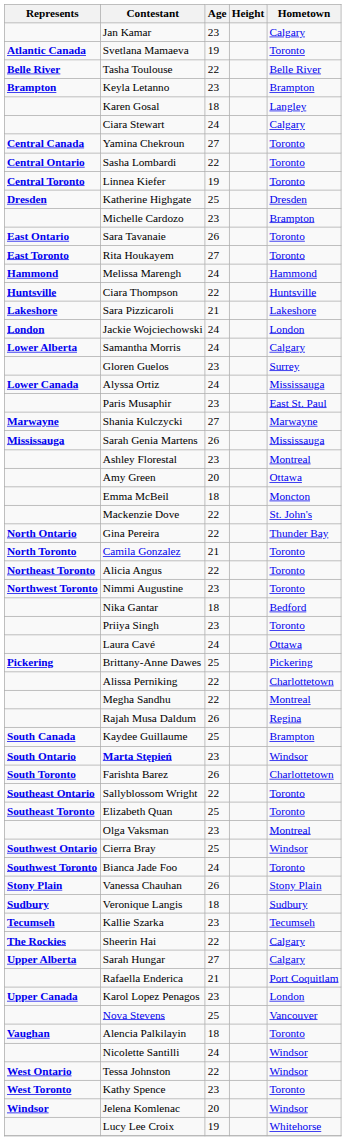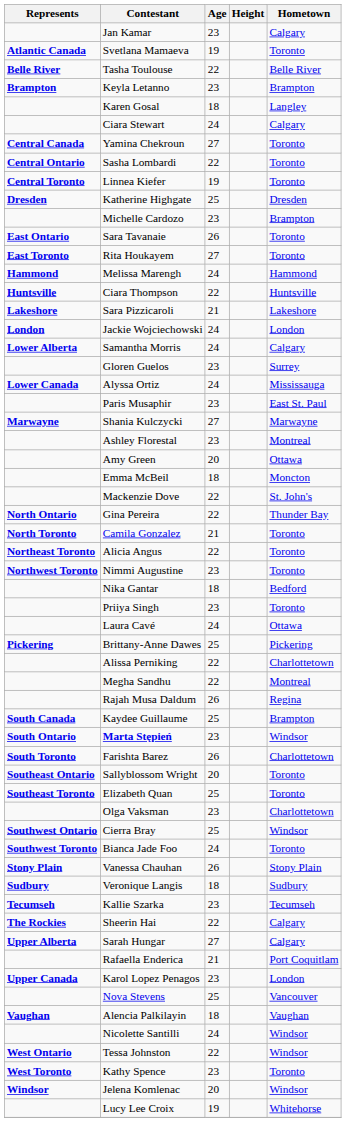 <table class="wikitable sortable" style="font-size: 95%;">
 <tr>
 <th>Represents</th>
 <th>Contestant</th>
 <th>Age</th>
 <th>Height</th>
 <th>Hometown</th>
 </tr>
 <tr>
 <td><strong></strong></td>
 <td>Jan Kamar</td>
 <td>23</td>
 <td></td>
 <td><a href='#'>Calgary</a></td>
 </tr>
 <tr>
 <td> <strong><a href='#'>Atlantic Canada</a></strong></td>
 <td>Svetlana Mamaeva</td>
 <td>19</td>
 <td></td>
 <td><a href='#'>Toronto</a></td>
 </tr>
 <tr>
 <td> <strong><a href='#'>Belle River</a></strong></td>
 <td>Tasha Toulouse</td>
 <td>22</td>
 <td></td>
 <td><a href='#'>Belle River</a></td>
 </tr>
 <tr>
 <td> <strong><a href='#'>Brampton</a></strong></td>
 <td>Keyla Letanno</td>
 <td>23</td>
 <td></td>
 <td><a href='#'>Brampton</a></td>
 </tr>
 <tr>
 <td><strong></strong></td>
 <td>Karen Gosal</td>
 <td>18</td>
 <td></td>
 <td><a href='#'>Langley</a></td>
 </tr>
 <tr>
 <td><strong></strong></td>
 <td>Ciara Stewart</td>
 <td>24</td>
 <td></td>
 <td><a href='#'>Calgary</a></td>
 </tr>
 <tr>
 <td> <strong><a href='#'>Central Canada</a></strong></td>
 <td>Yamina Chekroun</td>
 <td>27</td>
 <td></td>
 <td><a href='#'>Toronto</a></td>
 </tr>
 <tr>
 <td> <strong><a href='#'>Central Ontario</a></strong></td>
 <td>Sasha Lombardi</td>
 <td>22</td>
 <td></td>
 <td><a href='#'>Toronto</a></td>
 </tr>
 <tr>
 <td> <strong><a href='#'>Central Toronto</a></strong></td>
 <td>Linnea Kiefer</td>
 <td>19</td>
 <td></td>
 <td><a href='#'>Toronto</a></td>
 </tr>
 <tr>
 <td> <strong><a href='#'>Dresden</a></strong></td>
 <td>Katherine Highgate</td>
 <td>25</td>
 <td></td>
 <td><a href='#'>Dresden</a></td>
 </tr>
 <tr>
 <td><strong></strong></td>
 <td>Michelle Cardozo</td>
 <td>23</td>
 <td></td>
 <td><a href='#'>Brampton</a></td>
 </tr>
 <tr>
 <td> <strong><a href='#'>East Ontario</a></strong></td>
 <td>Sara Tavanaie</td>
 <td>26</td>
 <td></td>
 <td><a href='#'>Toronto</a></td>
 </tr>
 <tr>
 <td> <strong><a href='#'>East Toronto</a></strong></td>
 <td>Rita Houkayem</td>
 <td>27</td>
 <td></td>
 <td><a href='#'>Toronto</a></td>
 </tr>
 <tr>
 <td> <strong><a href='#'>Hammond</a></strong></td>
 <td>Melissa Marengh</td>
 <td>24</td>
 <td></td>
 <td><a href='#'>Hammond</a></td>
 </tr>
 <tr>
 <td> <strong><a href='#'>Huntsville</a></strong></td>
 <td>Ciara Thompson</td>
 <td>22</td>
 <td></td>
 <td><a href='#'>Huntsville</a></td>
 </tr>
 <tr>
 <td> <strong><a href='#'>Lakeshore</a></strong></td>
 <td>Sara Pizzicaroli</td>
 <td>21</td>
 <td></td>
 <td><a href='#'>Lakeshore</a></td>
 </tr>
 <tr>
 <td> <strong><a href='#'>London</a></strong></td>
 <td>Jackie Wojciechowski</td>
 <td>24</td>
 <td></td>
 <td><a href='#'>London</a></td>
 </tr>
 <tr>
 <td> <strong><a href='#'>Lower Alberta</a></strong></td>
 <td>Samantha Morris</td>
 <td>24</td>
 <td></td>
 <td><a href='#'>Calgary</a></td>
 </tr>
 <tr>
 <td><strong></strong></td>
 <td>Gloren Guelos</td>
 <td>23</td>
 <td></td>
 <td><a href='#'>Surrey</a></td>
 </tr>
 <tr>
 <td> <strong><a href='#'>Lower Canada</a></strong></td>
 <td>Alyssa Ortiz</td>
 <td>24</td>
 <td></td>
 <td><a href='#'>Mississauga</a></td>
 </tr>
 <tr>
 <td><strong></strong></td>
 <td>Paris Musaphir</td>
 <td>23</td>
 <td></td>
 <td><a href='#'>East St. Paul</a></td>
 </tr>
 <tr>
 <td> <strong><a href='#'>Marwayne</a></strong></td>
 <td>Shania Kulczycki</td>
 <td>27</td>
 <td></td>
 <td><a href='#'>Marwayne</a></td>
 </tr>
 <tr>
-<td> <strong><a href='#'>Mississauga</a></strong></td>
-<td>Sarah Genia Martens</td>
-<td>26</td>
-<td></td>
-<td><a href='#'>Mississauga</a></td>
-</tr>
-<tr>
 <td><strong></strong></td>
 <td>Ashley Florestal</td>
 <td>23</td>
 <td></td>
 <td><a href='#'>Montreal</a></td>
 </tr>
 <tr>
 <td><strong></strong></td>
 <td>Amy Green</td>
 <td>20</td>
 <td></td>
 <td><a href='#'>Ottawa</a></td>
 </tr>
 <tr>
 <td><strong></strong></td>
 <td>Emma McBeil</td>
 <td>18</td>
 <td></td>
 <td><a href='#'>Moncton</a></td>
 </tr>
 <tr>
 <td><strong></strong></td>
 <td>Mackenzie Dove</td>
 <td>22</td>
 <td></td>
 <td><a href='#'>St. John's</a></td>
 </tr>
 <tr>
 <td> <strong><a href='#'>North Ontario</a></strong></td>
 <td>Gina Pereira</td>
 <td>22</td>
 <td></td>
 <td><a href='#'>Thunder Bay</a></td>
 </tr>
 <tr>
 <td> <strong><a href='#'>North Toronto</a></strong></td>
 <td><a href='#'>Camila Gonzalez</a></td>
 <td>21</td>
 <td></td>
 <td><a href='#'>Toronto</a></td>
 </tr>
 <tr>
 <td> <strong><a href='#'>Northeast Toronto</a></strong></td>
 <td>Alicia Angus</td>
 <td>22</td>
 <td></td>
 <td><a href='#'>Toronto</a></td>
 </tr>
 <tr>
 <td> <strong><a href='#'>Northwest Toronto</a></strong></td>
 <td>Nimmi Augustine</td>
 <td>23</td>
 <td></td>
 <td><a href='#'>Toronto</a></td>
 </tr>
 <tr>
 <td><strong></strong></td>
 <td>Nika Gantar</td>
 <td>18</td>
 <td></td>
 <td><a href='#'>Bedford</a></td>
 </tr>
 <tr>
 <td><strong></strong></td>
 <td>Priiya Singh</td>
 <td>23</td>
 <td></td>
 <td><a href='#'>Toronto</a></td>
 </tr>
 <tr>
 <td><strong></strong></td>
 <td>Laura Cavé</td>
 <td>24</td>
 <td></td>
 <td><a href='#'>Ottawa</a></td>
 </tr>
 <tr>
 <td> <strong><a href='#'>Pickering</a></strong></td>
 <td>Brittany-Anne Dawes</td>
 <td>25</td>
 <td></td>
 <td><a href='#'>Pickering</a></td>
 </tr>
 <tr>
 <td><strong></strong></td>
 <td>Alissa Perniking</td>
 <td>22</td>
 <td></td>
 <td><a href='#'>Charlottetown</a></td>
 </tr>
 <tr>
 <td><strong></strong></td>
 <td>Megha Sandhu</td>
 <td>22</td>
 <td></td>
 <td><a href='#'>Montreal</a></td>
 </tr>
 <tr>
 <td><strong></strong></td>
 <td>Rajah Musa Daldum</td>
 <td>26</td>
 <td></td>
 <td><a href='#'>Regina</a></td>
 </tr>
 <tr>
 <td> <strong><a href='#'>South Canada</a></strong></td>
 <td>Kaydee Guillaume</td>
 <td>25</td>
 <td></td>
 <td><a href='#'>Brampton</a></td>
 </tr>
 <tr>
 <td> <strong><a href='#'>South Ontario</a></strong></td>
 <td><strong><a href='#'>Marta Stępień</a></strong></td>
 <td>23</td>
 <td></td>
 <td><a href='#'>Windsor</a></td>
 </tr>
 <tr>
 <td> <strong><a href='#'>South Toronto</a></strong></td>
 <td>Farishta Barez</td>
 <td>26</td>
 <td></td>
 <td><a href='#'>Charlottetown</a></td>
 </tr>
 <tr>
 <td> <strong><a href='#'>Southeast Ontario</a></strong></td>
 <td>Sallyblossom Wright</td>
-<td>22</td>
+<td>20</td>
 <td></td>
 <td><a href='#'>Toronto</a></td>
 </tr>
 <tr>
 <td> <strong><a href='#'>Southeast Toronto</a></strong></td>
 <td>Elizabeth Quan</td>
 <td>25</td>
 <td></td>
 <td><a href='#'>Toronto</a></td>
 </tr>
 <tr>
 <td><strong></strong></td>
 <td>Olga Vaksman</td>
 <td>23</td>
 <td></td>
-<td><a href='#'>Montreal</a></td>
+<td><a href='#'>Charlottetown</a></td>
 </tr>
 <tr>
 <td> <strong><a href='#'>Southwest Ontario</a></strong></td>
 <td>Cierra Bray</td>
 <td>25</td>
 <td></td>
 <td><a href='#'>Windsor</a></td>
 </tr>
 <tr>
 <td> <strong><a href='#'>Southwest Toronto</a></strong></td>
 <td>Bianca Jade Foo</td>
 <td>24</td>
 <td></td>
 <td><a href='#'>Toronto</a></td>
 </tr>
 <tr>
 <td> <strong><a href='#'>Stony Plain</a></strong></td>
 <td>Vanessa Chauhan</td>
 <td>26</td>
 <td></td>
 <td><a href='#'>Stony Plain</a></td>
 </tr>
 <tr>
 <td> <strong><a href='#'>Sudbury</a></strong></td>
 <td>Veronique Langis</td>
 <td>18</td>
 <td></td>
 <td><a href='#'>Sudbury</a></td>
 </tr>
 <tr>
 <td> <strong><a href='#'>Tecumseh</a></strong></td>
 <td>Kallie Szarka</td>
 <td>23</td>
 <td></td>
 <td><a href='#'>Tecumseh</a></td>
 </tr>
 <tr>
 <td> <strong><a href='#'>The Rockies</a></strong></td>
 <td>Sheerin Hai</td>
 <td>22</td>
 <td></td>
 <td><a href='#'>Calgary</a></td>
 </tr>
 <tr>
 <td> <strong><a href='#'>Upper Alberta</a></strong></td>
 <td>Sarah Hungar</td>
 <td>27</td>
 <td></td>
 <td><a href='#'>Calgary</a></td>
 </tr>
 <tr>
 <td><strong></strong></td>
 <td>Rafaella Enderica</td>
 <td>21</td>
 <td></td>
 <td><a href='#'>Port Coquitlam</a></td>
 </tr>
 <tr>
 <td> <strong><a href='#'>Upper Canada</a></strong></td>
 <td>Karol Lopez Penagos</td>
 <td>23</td>
 <td></td>
 <td><a href='#'>London</a></td>
 </tr>
 <tr>
 <td><strong></strong></td>
 <td><a href='#'>Nova Stevens</a></td>
 <td>25</td>
 <td></td>
 <td><a href='#'>Vancouver</a></td>
 </tr>
 <tr>
 <td> <strong><a href='#'>Vaughan</a></strong></td>
 <td>Alencia Palkilayin</td>
 <td>18</td>
 <td></td>
-<td><a href='#'>Toronto</a></td>
+<td><a href='#'>Vaughan</a></td>
 </tr>
 <tr>
 <td><strong></strong></td>
 <td>Nicolette Santilli</td>
 <td>24</td>
 <td></td>
 <td><a href='#'>Windsor</a></td>
 </tr>
 <tr>
 <td> <strong><a href='#'>West Ontario</a></strong></td>
 <td>Tessa Johnston</td>
 <td>22</td>
 <td></td>
 <td><a href='#'>Windsor</a></td>
 </tr>
 <tr>
 <td> <strong><a href='#'>West Toronto</a></strong></td>
 <td>Kathy Spence</td>
 <td>23</td>
 <td></td>
 <td><a href='#'>Toronto</a></td>
 </tr>
 <tr>
 <td> <strong><a href='#'>Windsor</a></strong></td>
 <td>Jelena Komlenac</td>
 <td>20</td>
 <td></td>
 <td><a href='#'>Windsor</a></td>
 </tr>
 <tr>
 <td><strong></strong></td>
 <td>Lucy Lee Croix</td>
 <td>19</td>
 <td></td>
 <td><a href='#'>Whitehorse</a></td>
 </tr>
 <tr>
 </tr>
 </table>
